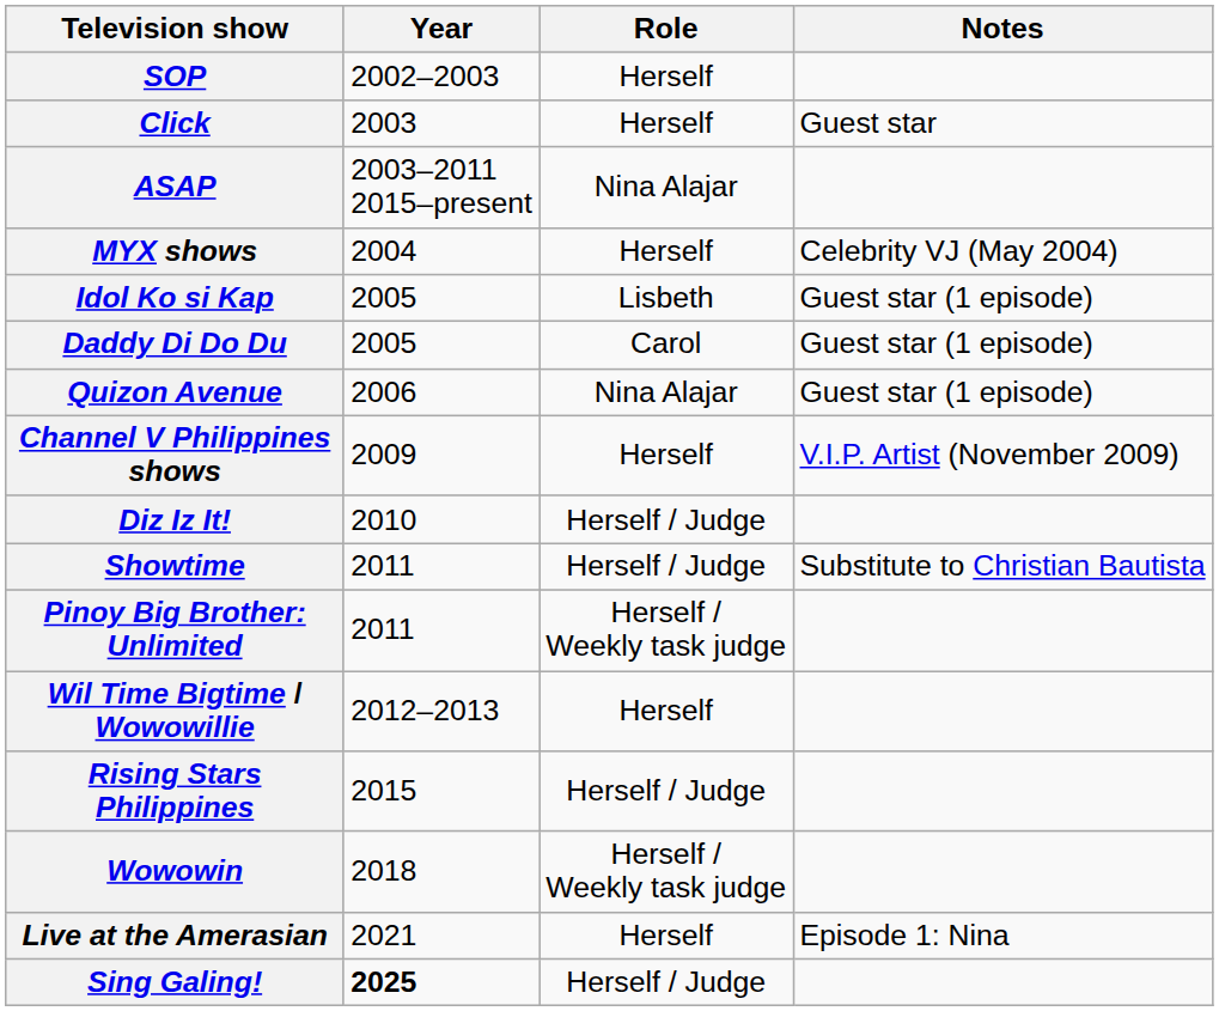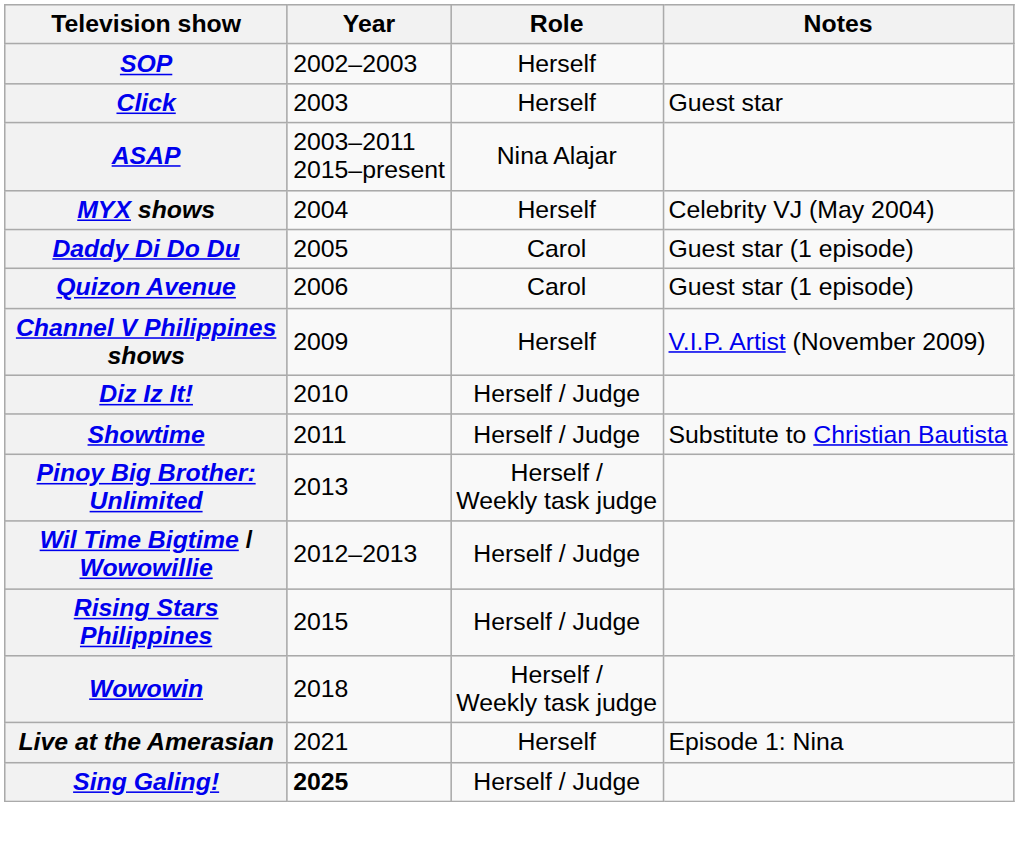 <table class="wikitable sortable plainrowheaders">
 <tr>
 <th width="175">Television show</th>
 <th>Year</th>
 <th>Role</th>
 <th class="unsortable">Notes</th>
 </tr>
 <tr>
 <th scope="row"><em><a href='#'>SOP</a></em></th>
 <td>2002–2003</td>
 <td align="center">Herself</td>
 <td></td>
 </tr>
 <tr>
 <th scope="row"><em><a href='#'>Click</a></em></th>
 <td>2003</td>
 <td align="center">Herself</td>
 <td>Guest star</td>
 </tr>
 <tr>
 <th scope="row"><em><a href='#'>ASAP</a></em></th>
 <td>2003–2011<br>2015–present</td>
 <td align="center">Nina Alajar</td>
 <td></td>
 </tr>
 <tr>
 <th scope="row"><em><a href='#'>MYX</a> shows</em></th>
 <td>2004</td>
 <td align="center">Herself</td>
 <td>Celebrity VJ (May 2004)</td>
 </tr>
 <tr>
-<th scope="row"><em><a href='#'>Idol Ko si Kap</a></em></th>
-<td>2005</td>
-<td align="center">Lisbeth</td>
-<td>Guest star (1 episode)</td>
-</tr>
-<tr>
 <th scope="row"><em><a href='#'>Daddy Di Do Du</a></em></th>
 <td>2005</td>
 <td align="center">Carol</td>
 <td>Guest star (1 episode)</td>
 </tr>
 <tr>
 <th scope="row"><em><a href='#'>Quizon Avenue</a></em></th>
 <td>2006</td>
-<td align="center">Nina Alajar</td>
+<td align="center">Carol</td>
 <td>Guest star (1 episode)</td>
 </tr>
 <tr>
 <th scope="row"><em><a href='#'>Channel V Philippines</a> shows</em></th>
 <td>2009</td>
 <td align="center">Herself</td>
 <td><a href='#'>V.I.P. Artist</a> (November 2009)</td>
 </tr>
 <tr>
 <th scope="row"><em><a href='#'>Diz Iz It!</a></em></th>
 <td>2010</td>
 <td align="center">Herself / Judge</td>
 <td></td>
 </tr>
 <tr>
 <th scope="row"><em><a href='#'>Showtime</a></em></th>
 <td>2011</td>
 <td align="center">Herself / Judge</td>
 <td>Substitute to <a href='#'>Christian Bautista</a></td>
 </tr>
 <tr>
 <th scope="row"><em><a href='#'>Pinoy Big Brother: Unlimited</a></em></th>
-<td>2011</td>
+<td>2013</td>
 <td align="center">Herself /<br>Weekly task judge</td>
 <td></td>
 </tr>
 <tr>
 <th scope="row"><em><a href='#'>Wil Time Bigtime</a></em> / <em><a href='#'>Wowowillie</a></em></th>
 <td>2012–2013</td>
-<td align="center">Herself</td>
+<td align="center">Herself / Judge</td>
 <td></td>
 </tr>
 <tr>
 <th scope="row"><em><a href='#'>Rising Stars Philippines</a></em></th>
 <td>2015</td>
 <td align="center">Herself / Judge</td>
 <td></td>
 </tr>
 <tr>
 <th scope="row"><em><a href='#'>Wowowin</a></em></th>
 <td>2018</td>
 <td align="center">Herself /<br>Weekly task judge</td>
 <td></td>
 </tr>
 <tr>
 <th scope="row"><em>Live at the Amerasian</em></th>
 <td>2021</td>
 <td align="center">Herself</td>
 <td>Episode 1: Nina</td>
 </tr>
 <tr>
 <th scope="row"><em><a href='#'>Sing Galing!</a></em></th>
 <td><strong>2025</strong></td>
 <td align="center">Herself / Judge</td>
 <td></td>
 </tr>
 </table>
